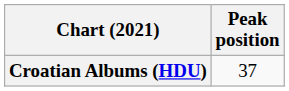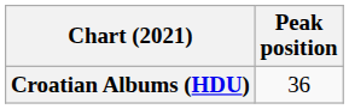 <table class="wikitable plainrowheaders sortable">
 <tr>
 <th>Chart (2021)</th>
 <th>Peak<br>position</th>
 </tr>
 <tr>
 <th scope="row">Croatian Albums (<a href='#'>HDU</a>)</th>
-<td style="text-align:center;">37</td>
+<td style="text-align:center;">36</td>
 </tr>
 </table>
